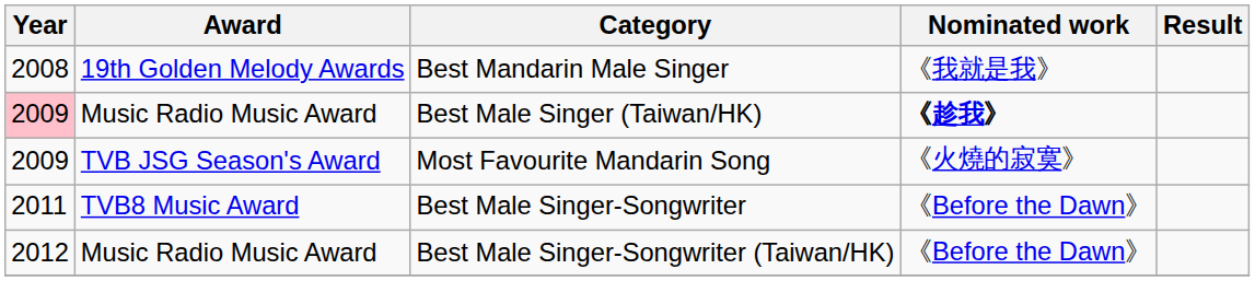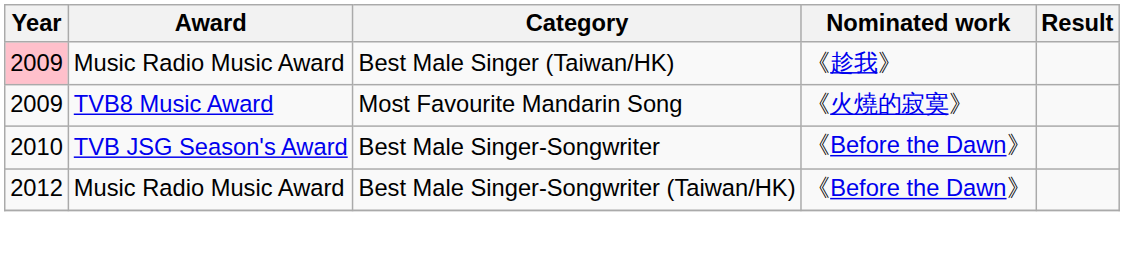 <table class="wikitable sortable">
 <tr>
 <th>Year</th>
 <th>Award</th>
 <th>Category</th>
 <th>Nominated work</th>
 <th>Result</th>
 </tr>
 <tr>
-<td>2008</td>
-<td><a href='#'>19th Golden Melody Awards</a></td>
-<td>Best Mandarin Male Singer</td>
-<td>《<a href='#'>我就是我</a>》</td>
-<td></td>
-</tr>
-<tr>
 <td style="background: pink;">2009</td>
 <td>Music Radio Music Award</td>
 <td>Best Male Singer (Taiwan/HK)</td>
-<td><strong>《<a href='#'>趁我</a>》</strong></td>
+<td>《<a href='#'>趁我</a>》</td>
 <td></td>
 </tr>
 <tr>
 <td>2009</td>
-<td><a href='#'>TVB JSG Season's Award</a></td>
+<td><a href='#'>TVB8 Music Award</a></td>
 <td>Most Favourite Mandarin Song</td>
 <td>《<a href='#'>火燒的寂寞</a>》</td>
 <td></td>
 </tr>
 <tr>
-<td>2011</td>
-<td><a href='#'>TVB8 Music Award</a></td>
+<td>2010</td>
+<td><a href='#'>TVB JSG Season's Award</a></td>
 <td>Best Male Singer-Songwriter</td>
 <td>《<a href='#'>Before the Dawn</a>》</td>
 <td></td>
 </tr>
 <tr>
 <td>2012</td>
 <td>Music Radio Music Award</td>
 <td>Best Male Singer-Songwriter (Taiwan/HK)</td>
 <td>《<a href='#'>Before the Dawn</a>》</td>
 <td></td>
 </tr>
 <tr>
 </tr>
 </table>
